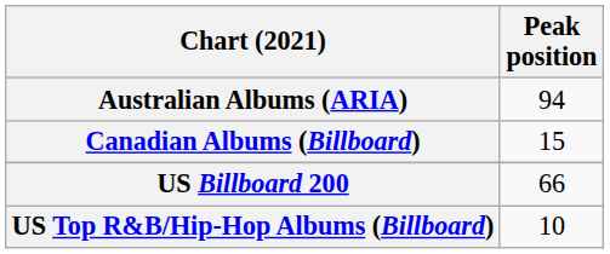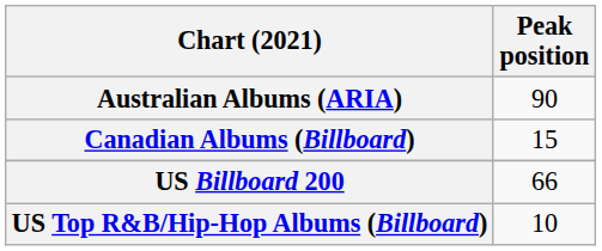 <table class="wikitable sortable plainrowheaders" style="text-align:center">
 <tr>
 <th scope="col">Chart (2021)</th>
 <th scope="col">Peak<br>position</th>
 </tr>
 <tr>
 <th scope="row">Australian Albums (<a href='#'>ARIA</a>)</th>
-<td>94</td>
+<td>90</td>
 </tr>
 <tr>
 <th scope="row"><a href='#'>Canadian Albums</a> (<em><a href='#'>Billboard</a></em>)</th>
 <td>15</td>
 </tr>
 <tr>
 </tr>
 <tr>
 </tr>
 <tr>
 </tr>
 <tr>
 </tr>
 <tr>
 <th scope="row">US <a href='#'><em>Billboard</em> 200</a></th>
 <td>66</td>
 </tr>
 <tr>
 <th scope="row">US <a href='#'>Top R&B/Hip-Hop Albums</a> (<em><a href='#'>Billboard</a></em>)</th>
 <td>10</td>
 </tr>
 </table>
